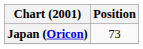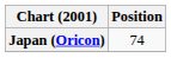 <table class="wikitable plainrowheaders sortable" style="text-align:center;">
 <tr>
 <th scope="col">Chart (2001)</th>
 <th scope="col">Position</th>
 </tr>
 <tr>
 <th scope="row">Japan (<a href='#'>Oricon</a>)</th>
-<td>73</td>
+<td>74</td>
 </tr>
 <tr>
 </tr>
 </table>
